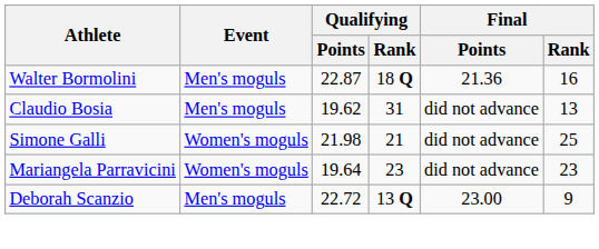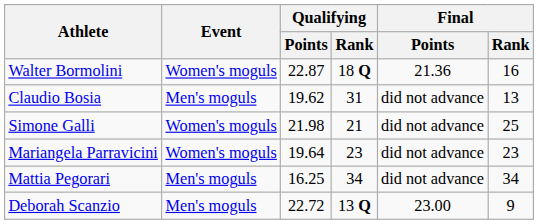 <table class="wikitable" style="font-size:90%">
 <tr>
 <th rowspan="2">Athlete</th>
 <th rowspan="2">Event</th>
 <th colspan="2">Qualifying</th>
 <th colspan="2">Final</th>
 </tr>
 <tr>
 <th>Points</th>
 <th>Rank</th>
 <th>Points</th>
 <th>Rank</th>
 </tr>
 <tr>
 <td><a href='#'>Walter Bormolini</a></td>
-<td><a href='#'>Men's moguls</a></td>
+<td><a href='#'>Women's moguls</a></td>
 <td align="center">22.87</td>
 <td align="center">18 <strong>Q</strong></td>
 <td align="center">21.36</td>
 <td align="center">16</td>
 </tr>
 <tr>
 <td><a href='#'>Claudio Bosia</a></td>
 <td><a href='#'>Men's moguls</a></td>
 <td align="center">19.62</td>
 <td align="center">31</td>
 <td align="center">did not advance</td>
 <td align="center">13</td>
 </tr>
 <tr>
 <td><a href='#'>Simone Galli</a></td>
 <td><a href='#'>Women's moguls</a></td>
 <td align="center">21.98</td>
 <td align="center">21</td>
 <td align="center">did not advance</td>
 <td align="center">25</td>
 </tr>
 <tr>
 <td><a href='#'>Mariangela Parravicini</a></td>
 <td><a href='#'>Women's moguls</a></td>
 <td align="center">19.64</td>
 <td align="center">23</td>
 <td align="center">did not advance</td>
 <td align="center">23</td>
 </tr>
 <tr>
+<td><a href='#'>Mattia Pegorari</a></td>
+<td><a href='#'>Men's moguls</a></td>
+<td align="center">16.25</td>
+<td align="center">34</td>
+<td align="center">did not advance</td>
+<td align="center">34</td>
+</tr>
+<tr>
 <td><a href='#'>Deborah Scanzio</a></td>
 <td><a href='#'>Men's moguls</a></td>
 <td align="center">22.72</td>
 <td align="center">13 <strong>Q</strong></td>
 <td align="center">23.00</td>
 <td align="center">9</td>
 </tr>
 </table>
